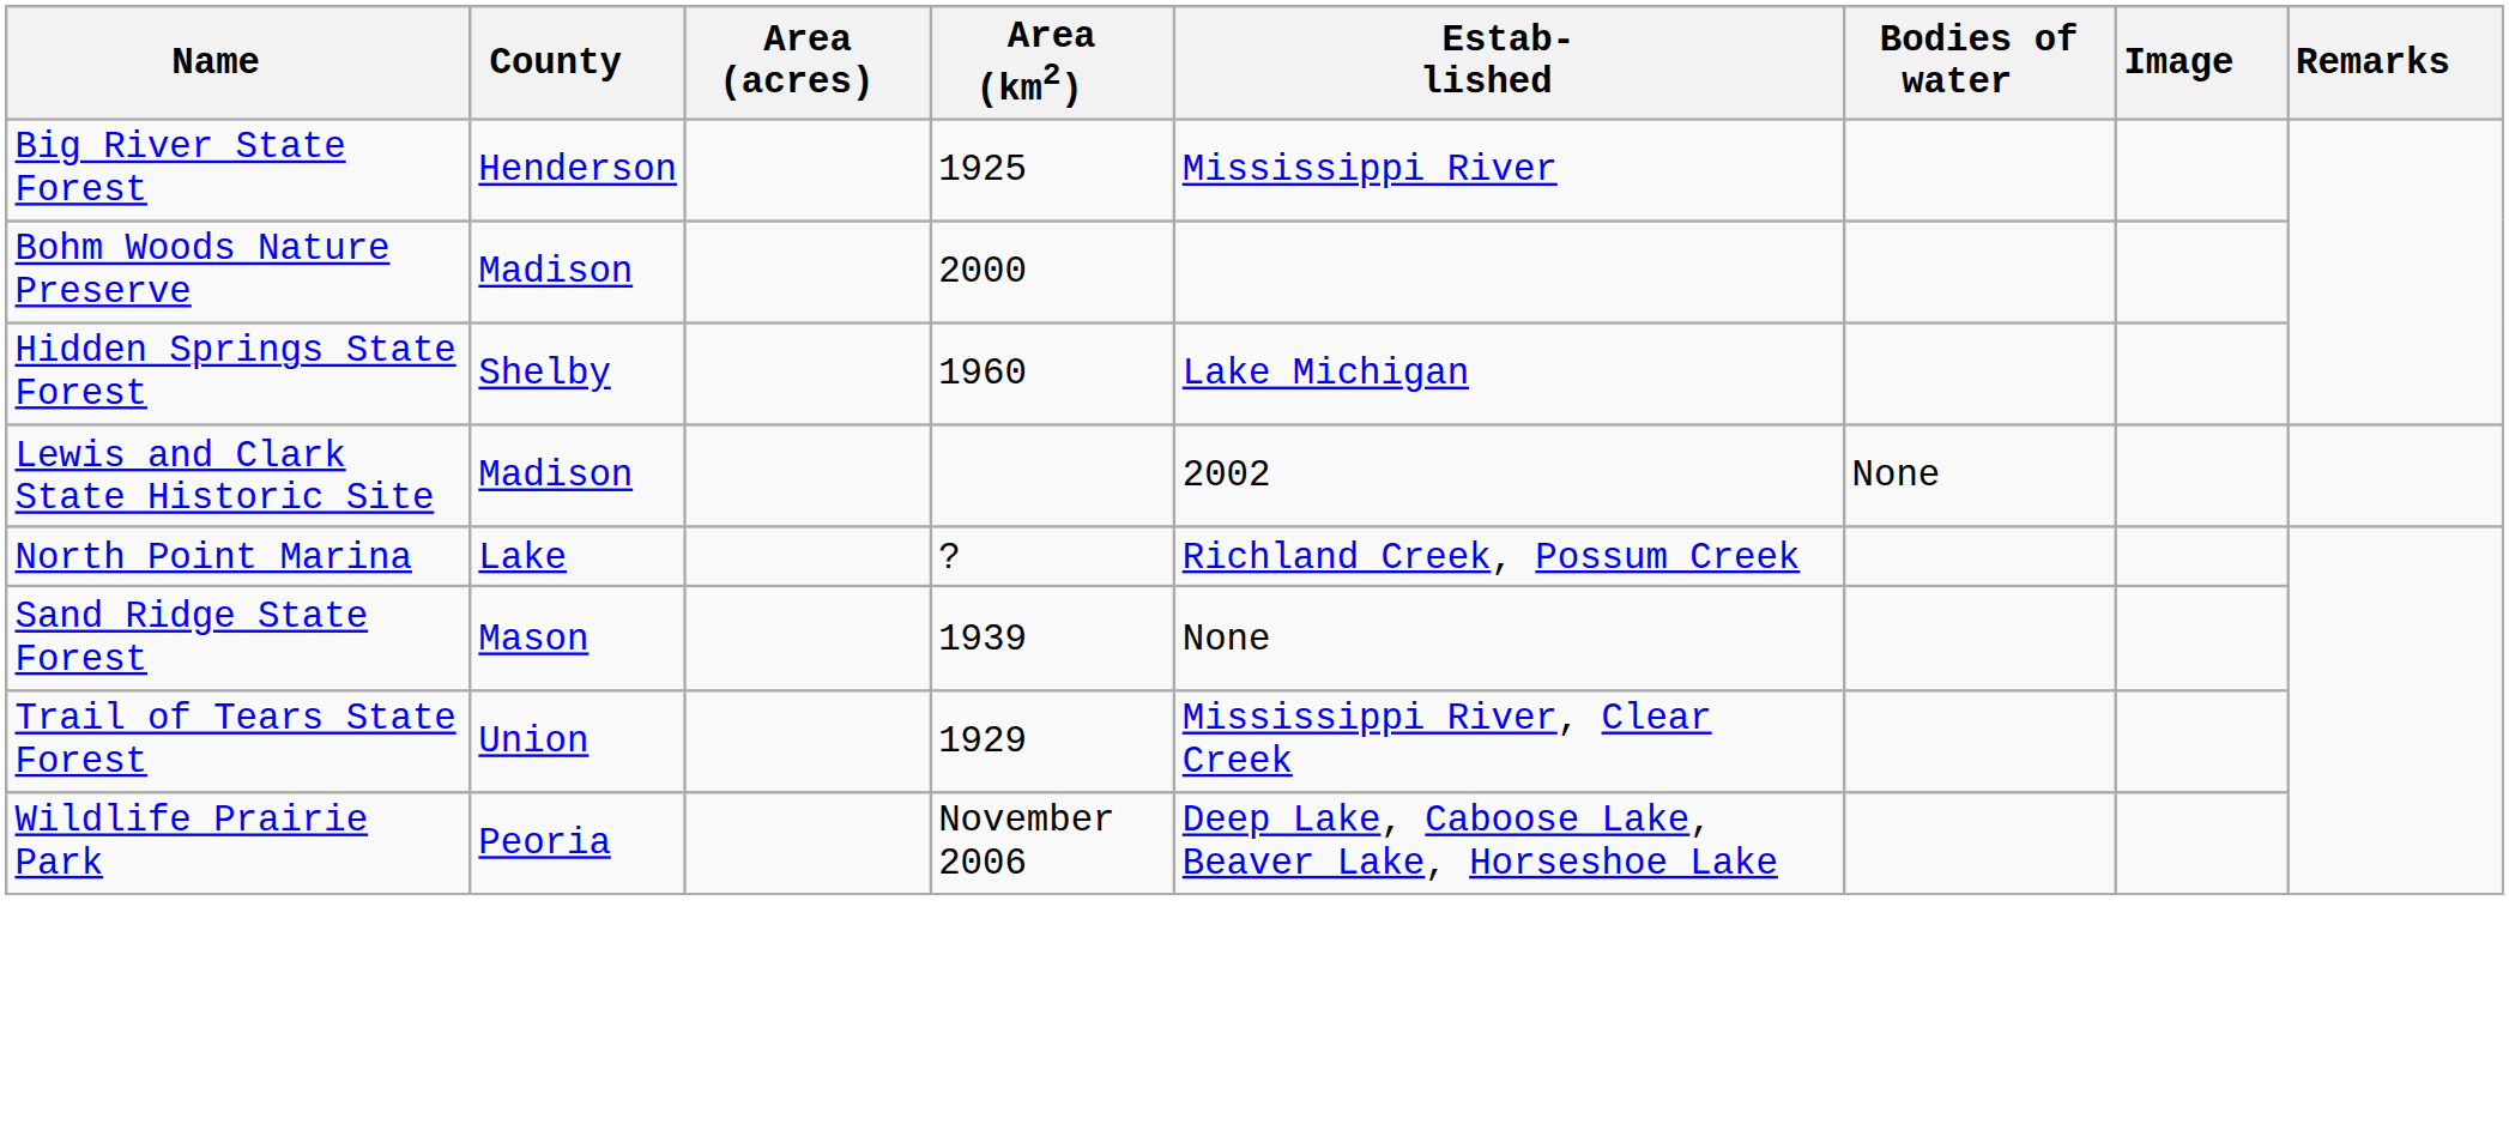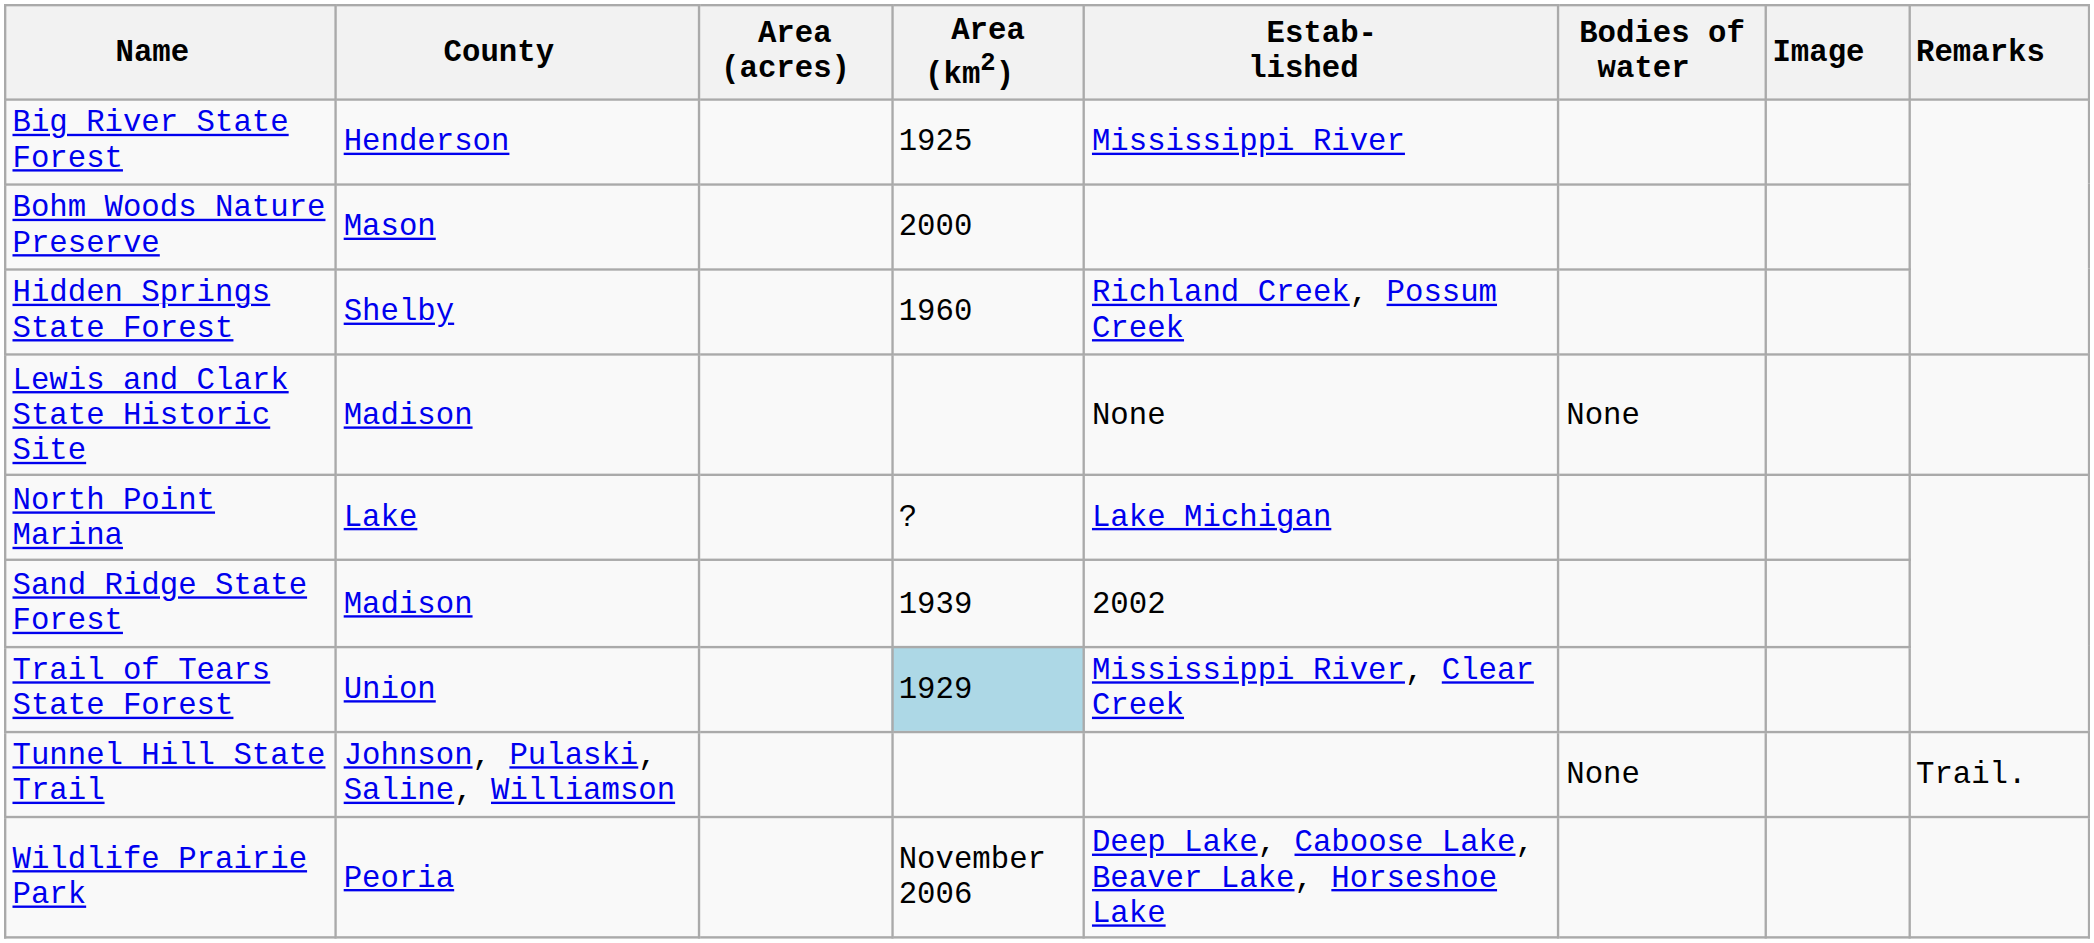 <table class="wikitable sortable" style="width:100%">
 <tr>
 <th width="*"><strong>Name</strong>  </th>
 <th width="*"><strong>County</strong>  </th>
 <th width="*"><strong>Area</strong> (acres) </th>
 <th wifth="*"><strong>Area</strong> (km<sup>2</sup>)  </th>
 <th width="*"><strong>Estab-<br>lished</strong>  </th>
 <th width="*"><strong>Bodies of water</strong>  </th>
 <th width="*"; class="unsortable"><strong>Image</strong>  </th>
 <th width="*"; class="unsortable"><strong>Remarks</strong>  </th>
 </tr>
 <tr ->
 <td><a href='#'>Big River State Forest</a></td>
 <td><a href='#'>Henderson</a></td>
 <td></td>
 <td>1925</td>
 <td><a href='#'>Mississippi River</a></td>
 <td></td>
 <td></td>
 </tr>
 <tr ->
 <td><a href='#'>Bohm Woods Nature Preserve</a></td>
-<td><a href='#'>Madison</a></td>
+<td><a href='#'>Mason</a></td>
 <td></td>
 <td>2000</td>
 <td></td>
 <td></td>
 <td></td>
 </tr>
 <tr ->
 <td><a href='#'>Hidden Springs State Forest</a></td>
 <td><a href='#'>Shelby</a></td>
 <td></td>
 <td>1960</td>
-<td><a href='#'>Lake Michigan</a></td>
+<td><a href='#'>Richland Creek</a>, <a href='#'>Possum Creek</a></td>
 <td></td>
 <td></td>
 </tr>
 <tr ->
 <td><a href='#'>Lewis and Clark State Historic Site</a></td>
 <td><a href='#'>Madison</a></td>
 <td></td>
 <td></td>
-<td>2002</td>
+<td>None</td>
 <td>None</td>
 <td></td>
 <td></td>
 </tr>
 <tr ->
 <td><a href='#'>North Point Marina</a></td>
 <td><a href='#'>Lake</a></td>
 <td></td>
 <td>?</td>
-<td><a href='#'>Richland Creek</a>, <a href='#'>Possum Creek</a></td>
+<td><a href='#'>Lake Michigan</a></td>
 <td></td>
 <td></td>
 </tr>
 <tr ->
 <td><a href='#'>Sand Ridge State Forest</a></td>
-<td><a href='#'>Mason</a></td>
+<td><a href='#'>Madison</a></td>
 <td></td>
 <td>1939</td>
-<td>None</td>
+<td>2002</td>
 <td></td>
 <td></td>
 </tr>
 <tr ->
 <td><a href='#'>Trail of Tears State Forest</a></td>
 <td><a href='#'>Union</a></td>
 <td></td>
-<td>1929</td>
+<td style="background: lightblue;">1929</td>
 <td><a href='#'>Mississippi River</a>, <a href='#'>Clear Creek</a></td>
 <td></td>
 <td></td>
+</tr>
+<tr ->
+<td><a href='#'>Tunnel Hill State Trail</a></td>
+<td><a href='#'>Johnson</a>, <a href='#'>Pulaski</a>, <a href='#'>Saline</a>, <a href='#'>Williamson</a></td>
+<td></td>
+<td></td>
+<td></td>
+<td>None</td>
+<td></td>
+<td> Trail.</td>
 </tr>
 <tr ->
 <td><a href='#'>Wildlife Prairie Park</a></td>
 <td><a href='#'>Peoria</a></td>
 <td></td>
 <td>November 2006</td>
 <td><a href='#'>Deep Lake</a>, <a href='#'>Caboose Lake</a>, <a href='#'>Beaver Lake</a>, <a href='#'>Horseshoe Lake</a></td>
 <td></td>
 <td></td>
 </tr>
 </table>
